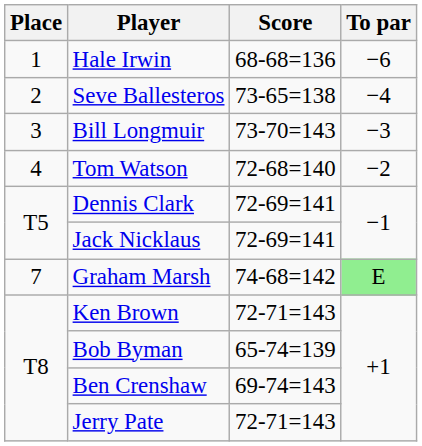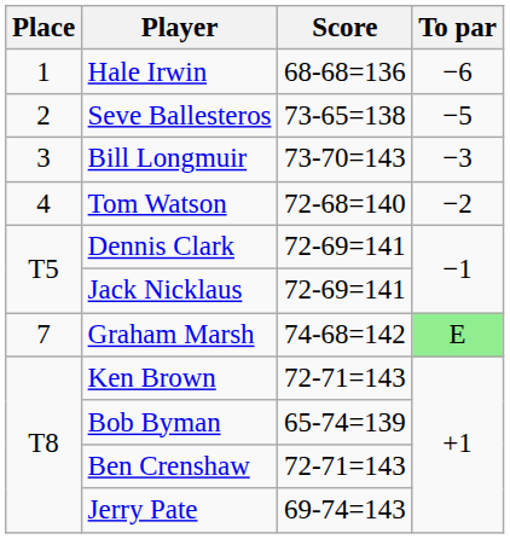 <table class="wikitable">
 <tr>
 <th>Place</th>
 <th>Player</th>
 <th>Score</th>
 <th>To par</th>
 </tr>
 <tr>
 <td align=center>1</td>
 <td> <a href='#'>Hale Irwin</a></td>
 <td align=center>68-68=136</td>
 <td align=center>−6</td>
 </tr>
 <tr>
 <td align=center>2</td>
 <td> <a href='#'>Seve Ballesteros</a></td>
 <td align=center>73-65=138</td>
-<td align=center>−4</td>
+<td align=center>−5</td>
 </tr>
 <tr>
 <td align=center>3</td>
 <td> <a href='#'>Bill Longmuir</a></td>
 <td align=center>73-70=143</td>
 <td align=center>−3</td>
 </tr>
 <tr>
 <td align=center>4</td>
 <td> <a href='#'>Tom Watson</a></td>
 <td align=center>72-68=140</td>
 <td align=center>−2</td>
 </tr>
 <tr>
 <td rowspan="2" align=center>T5</td>
 <td> <a href='#'>Dennis Clark</a></td>
 <td align=center>72-69=141</td>
 <td rowspan="2" align=center>−1</td>
 </tr>
 <tr>
 <td> <a href='#'>Jack Nicklaus</a></td>
 <td align=center>72-69=141</td>
 </tr>
 <tr>
 <td align=center>7</td>
 <td> <a href='#'>Graham Marsh</a></td>
 <td align=center>74-68=142</td>
 <td align=center style="background: lightgreen;">E</td>
 </tr>
 <tr>
 <td rowspan="4" align=center>T8</td>
 <td> <a href='#'>Ken Brown</a></td>
 <td align=center>72-71=143</td>
 <td rowspan="4" align=center>+1</td>
 </tr>
 <tr>
 <td> <a href='#'>Bob Byman</a></td>
 <td align=center>65-74=139</td>
 </tr>
 <tr>
 <td> <a href='#'>Ben Crenshaw</a></td>
-<td align=center>69-74=143</td>
+<td align=center>72-71=143</td>
 </tr>
 <tr>
 <td> <a href='#'>Jerry Pate</a></td>
-<td align=center>72-71=143</td>
+<td align=center>69-74=143</td>
 </tr>
 </table>
